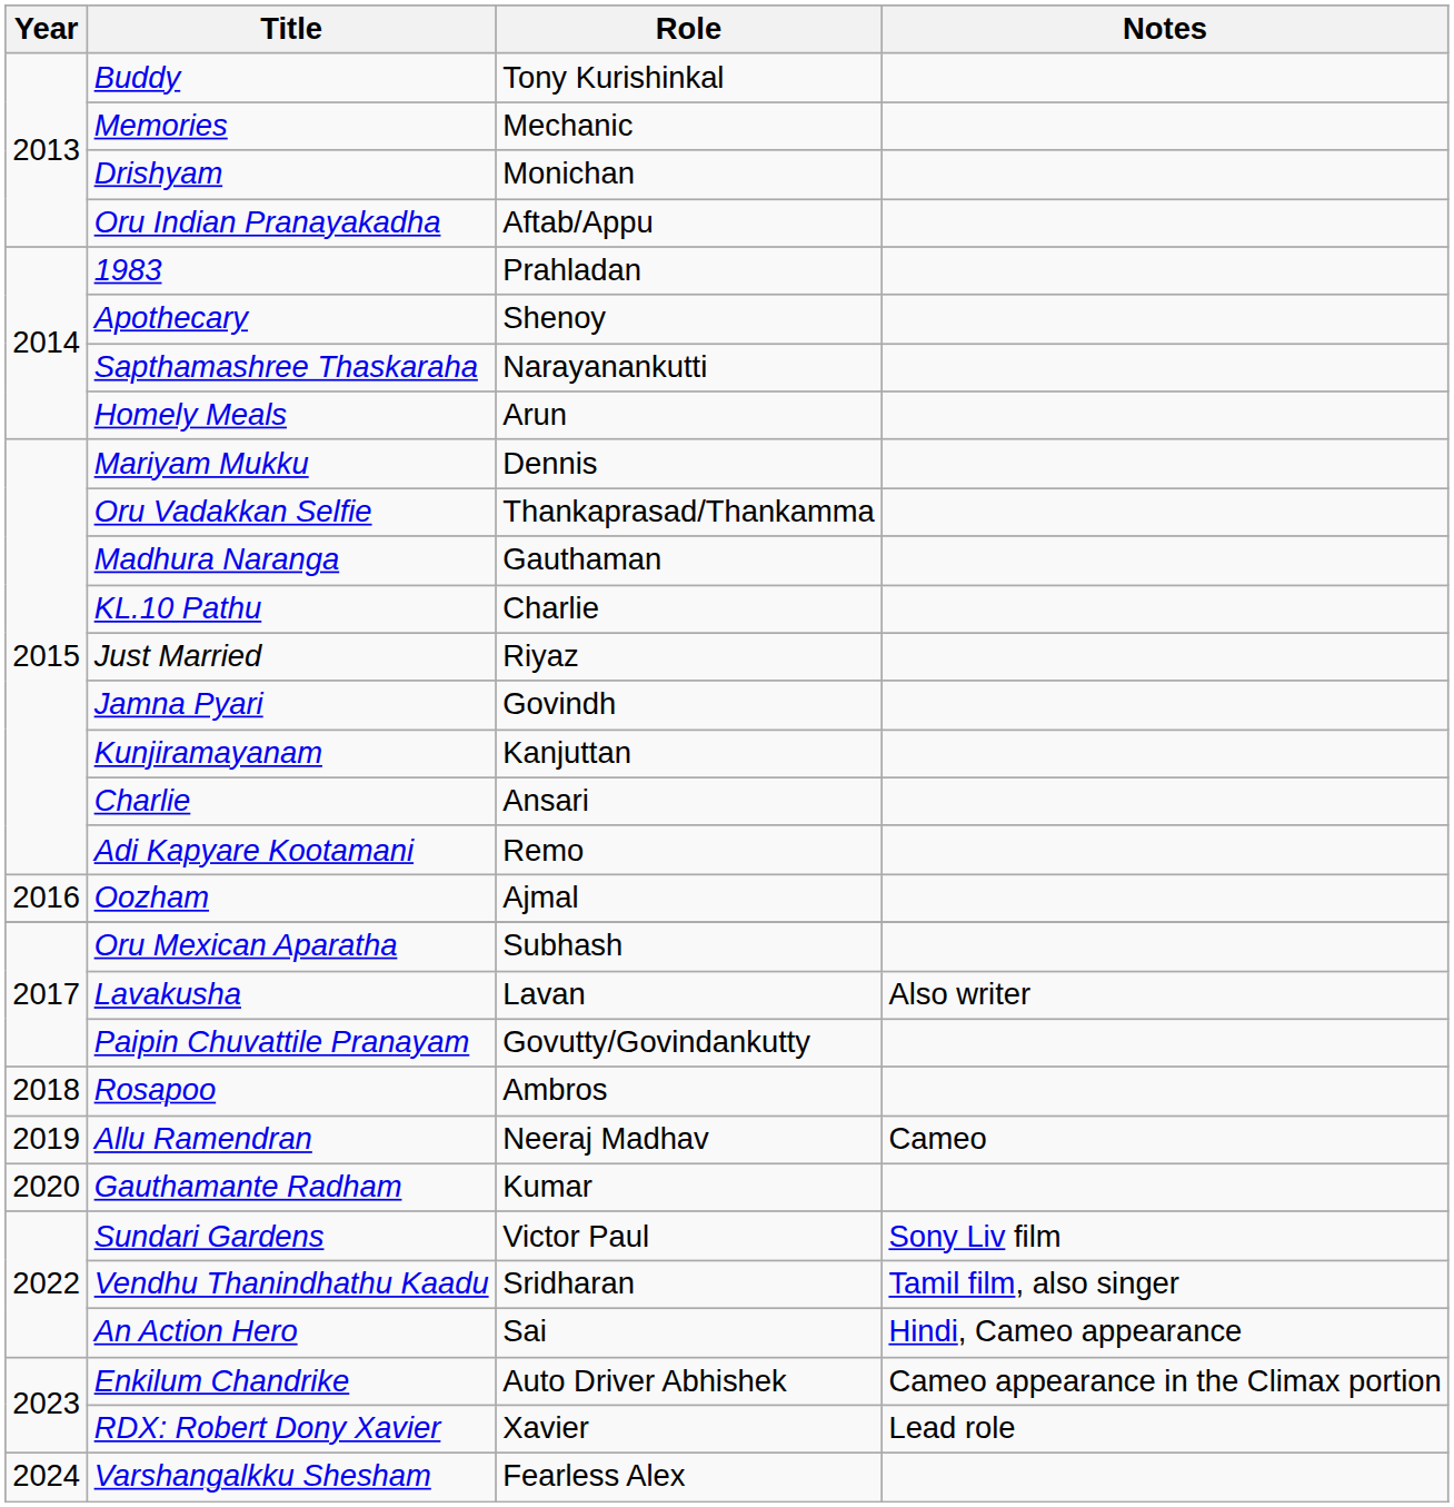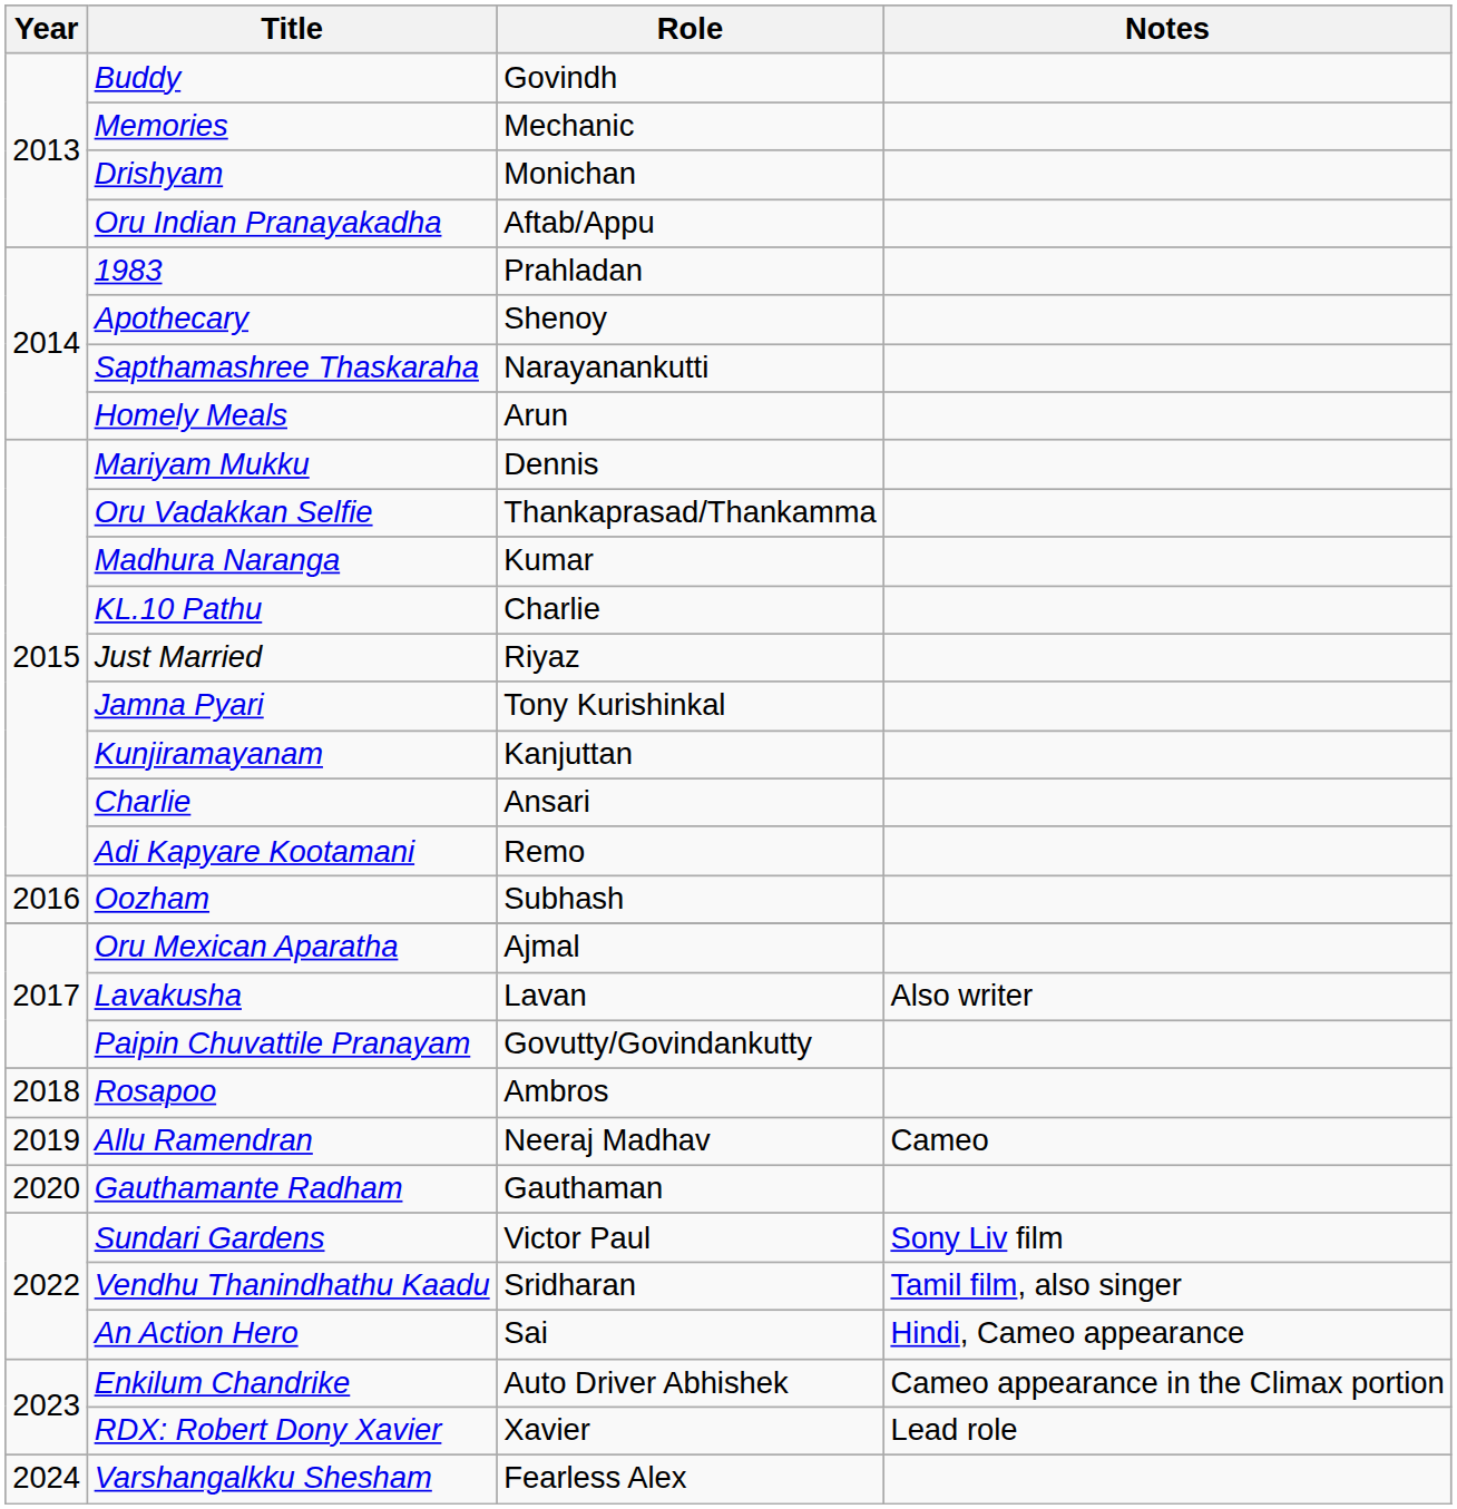 <table class="wikitable sortable">
 <tr>
 <th>Year</th>
 <th>Title</th>
 <th>Role</th>
 <th class="unsortable">Notes</th>
 </tr>
 <tr>
 <td rowspan=4>2013</td>
 <td><em><a href='#'>Buddy</a></em></td>
-<td>Tony Kurishinkal</td>
+<td>Govindh</td>
 <td></td>
 </tr>
 <tr>
 <td><em><a href='#'>Memories</a></em></td>
 <td>Mechanic</td>
 <td></td>
 </tr>
 <tr>
 <td><em><a href='#'>Drishyam</a></em></td>
 <td>Monichan</td>
 <td></td>
 </tr>
 <tr>
 <td><em><a href='#'>Oru Indian Pranayakadha</a></em></td>
 <td>Aftab/Appu</td>
 <td></td>
 </tr>
 <tr>
 <td rowspan=4>2014</td>
 <td><em><a href='#'>1983</a></em></td>
 <td>Prahladan</td>
 <td></td>
 </tr>
 <tr>
 <td><em><a href='#'>Apothecary</a></em></td>
 <td>Shenoy</td>
 <td></td>
 </tr>
 <tr>
 <td><em><a href='#'>Sapthamashree Thaskaraha</a></em></td>
 <td>Narayanankutti</td>
 <td></td>
 </tr>
 <tr>
 <td><em><a href='#'>Homely Meals</a></em></td>
 <td>Arun</td>
 <td></td>
 </tr>
 <tr>
 <td rowspan="9">2015</td>
 <td><em><a href='#'>Mariyam Mukku</a></em></td>
 <td>Dennis</td>
 <td></td>
 </tr>
 <tr>
 <td><em><a href='#'>Oru Vadakkan Selfie</a></em></td>
 <td>Thankaprasad/Thankamma</td>
 <td></td>
 </tr>
 <tr>
 <td><em><a href='#'>Madhura Naranga</a></em></td>
-<td>Gauthaman</td>
+<td>Kumar</td>
 <td></td>
 </tr>
 <tr>
 <td><em><a href='#'>KL.10 Pathu</a></em></td>
 <td>Charlie</td>
 <td></td>
 </tr>
 <tr>
 <td><em>Just Married</em></td>
 <td>Riyaz</td>
 <td></td>
 </tr>
 <tr>
 <td><em><a href='#'>Jamna Pyari</a></em></td>
-<td>Govindh</td>
+<td>Tony Kurishinkal</td>
 <td></td>
 </tr>
 <tr>
 <td><em><a href='#'>Kunjiramayanam</a></em></td>
 <td>Kanjuttan</td>
 <td></td>
 </tr>
 <tr>
 <td><em><a href='#'>Charlie</a></em></td>
 <td>Ansari</td>
 <td></td>
 </tr>
 <tr>
 <td><em><a href='#'>Adi Kapyare Kootamani</a></em></td>
 <td>Remo</td>
 <td></td>
 </tr>
 <tr>
 <td rowspan=1>2016</td>
 <td><em><a href='#'>Oozham</a></em></td>
-<td>Ajmal</td>
+<td>Subhash</td>
 <td></td>
 </tr>
 <tr>
 </tr>
 <tr>
 <td rowspan=3>2017</td>
 <td><em><a href='#'>Oru Mexican Aparatha</a></em></td>
-<td>Subhash</td>
+<td>Ajmal</td>
 <td></td>
 </tr>
 <tr>
 <td><em><a href='#'>Lavakusha</a></em></td>
 <td>Lavan</td>
 <td>Also writer</td>
 </tr>
 <tr>
 <td><em><a href='#'>Paipin Chuvattile Pranayam</a></em></td>
 <td>Govutty/Govindankutty</td>
 <td></td>
 </tr>
 <tr>
 <td rowspan=1>2018</td>
 <td><em><a href='#'>Rosapoo</a></em></td>
 <td>Ambros</td>
 <td></td>
 </tr>
 <tr>
 <td>2019</td>
 <td><em><a href='#'>Allu Ramendran</a></em></td>
 <td>Neeraj Madhav</td>
 <td>Cameo</td>
 </tr>
 <tr>
 <td>2020</td>
 <td><em><a href='#'>Gauthamante Radham</a></em></td>
-<td>Kumar</td>
+<td>Gauthaman</td>
 <td></td>
 </tr>
 <tr>
 <td Rowspan=3>2022</td>
 <td><em><a href='#'>Sundari Gardens</a></em></td>
 <td>Victor Paul</td>
 <td><a href='#'>Sony Liv</a> film</td>
 </tr>
 <tr>
 <td><em><a href='#'>Vendhu Thanindhathu Kaadu</a></em></td>
 <td>Sridharan</td>
 <td><a href='#'>Tamil film</a>, also singer</td>
 </tr>
 <tr>
 <td><em><a href='#'>An Action Hero</a></em></td>
 <td>Sai</td>
 <td><a href='#'>Hindi</a>, Cameo appearance</td>
 </tr>
 <tr>
 <td Rowspan=2>2023</td>
 <td><em><a href='#'>Enkilum Chandrike</a></em></td>
 <td>Auto Driver Abhishek</td>
 <td>Cameo appearance in the Climax portion</td>
 </tr>
 <tr>
 <td><em><a href='#'>RDX: Robert Dony Xavier</a></em></td>
 <td>Xavier</td>
 <td>Lead role</td>
 </tr>
 <tr>
 <td>2024</td>
 <td><em><a href='#'>Varshangalkku Shesham</a></em></td>
 <td>Fearless Alex</td>
 <td></td>
 </tr>
 <tr>
 </tr>
 </table>
